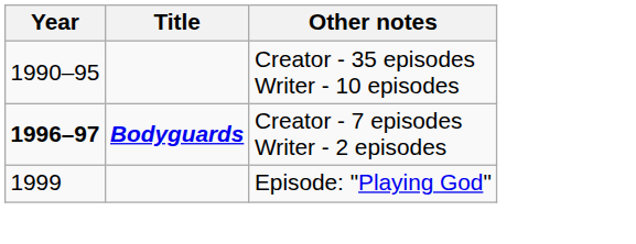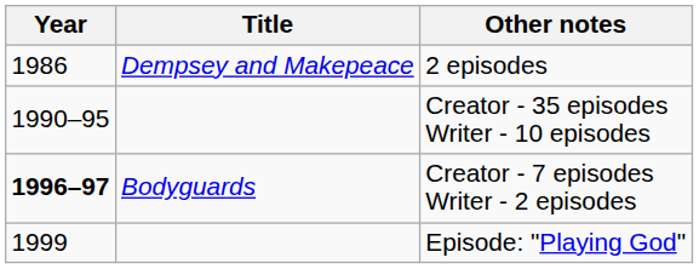 <table class="wikitable sortable">
 <tr>
 <th>Year</th>
 <th>Title</th>
 <th class="unsortable">Other notes</th>
+</tr>
+<tr>
+<td>1986</td>
+<td><em><a href='#'>Dempsey and Makepeace</a></em></td>
+<td>2 episodes</td>
 </tr>
 <tr>
 <td>1990–95</td>
 <td><em></em></td>
 <td>Creator - 35 episodes<br>Writer - 10 episodes</td>
 </tr>
 <tr>
 <td><strong>1996–97</strong></td>
-<td><strong><a href='#'><em>Bodyguards</em></a></strong></td>
+<td><a href='#'><em>Bodyguards</em></a></td>
 <td>Creator - 7 episodes<br>Writer - 2 episodes</td>
 </tr>
 <tr>
 <td>1999</td>
 <td><em></em></td>
 <td>Episode: "<a href='#'>Playing God</a>"</td>
 </tr>
 </table>
